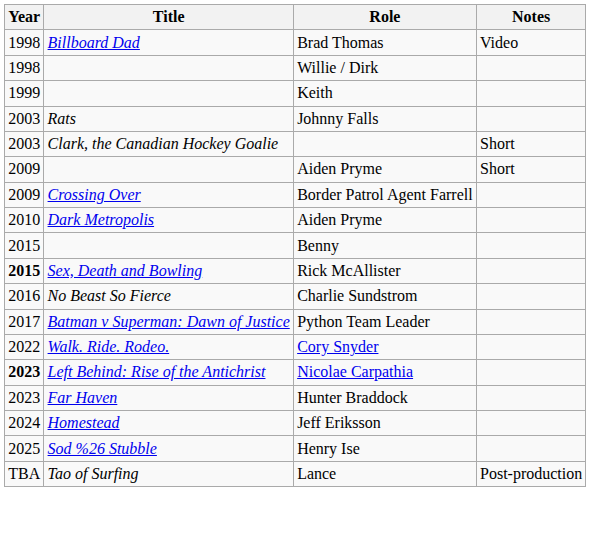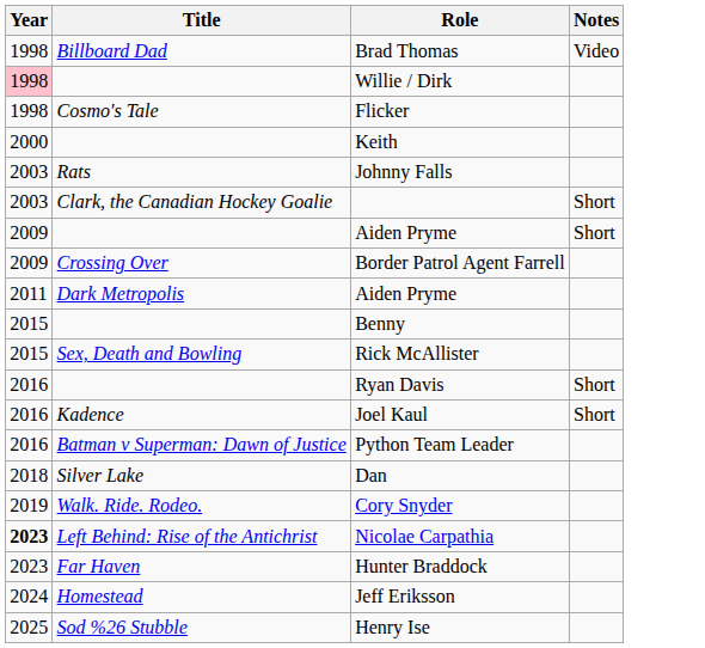 <table class="wikitable sortable">
 <tr>
 <th>Year</th>
 <th>Title</th>
 <th>Role</th>
 <th class="unsortable">Notes</th>
 </tr>
 <tr>
 <td>1998</td>
 <td><em><a href='#'>Billboard Dad</a></em></td>
 <td>Brad Thomas</td>
 <td>Video</td>
 </tr>
 <tr>
-<td>1998</td>
+<td style="background: pink;">1998</td>
 <td><em></em></td>
 <td>Willie / Dirk</td>
 <td></td>
 </tr>
 <tr>
-<td>1999</td>
+<td>1998</td>
+<td><em>Cosmo's Tale</em></td>
+<td>Flicker</td>
+<td></td>
+</tr>
+<tr>
+<td>2000</td>
 <td><em></em></td>
 <td>Keith</td>
 <td></td>
 </tr>
 <tr>
 <td>2003</td>
 <td><em>Rats</em></td>
 <td>Johnny Falls</td>
 <td></td>
 </tr>
 <tr>
 <td>2003</td>
 <td><em>Clark, the Canadian Hockey Goalie</em></td>
 <td></td>
 <td>Short</td>
 </tr>
 <tr>
 <td>2009</td>
 <td><em></em></td>
 <td>Aiden Pryme</td>
 <td>Short</td>
 </tr>
 <tr>
 <td>2009</td>
 <td><em><a href='#'>Crossing Over</a></em></td>
 <td>Border Patrol Agent Farrell</td>
 <td></td>
 </tr>
 <tr>
-<td>2010</td>
+<td>2011</td>
 <td><em><a href='#'>Dark Metropolis</a></em></td>
 <td>Aiden Pryme</td>
 <td></td>
 </tr>
 <tr>
 <td>2015</td>
 <td><em></em></td>
 <td>Benny</td>
 <td></td>
 </tr>
 <tr>
-<td><strong>2015</strong></td>
+<td>2015</td>
 <td><em><a href='#'>Sex, Death and Bowling</a></em></td>
 <td>Rick McAllister</td>
 <td></td>
 </tr>
 <tr>
 <td>2016</td>
-<td><em>No Beast So Fierce</em></td>
-<td>Charlie Sundstrom</td>
-<td></td>
+<td><em></em></td>
+<td>Ryan Davis</td>
+<td>Short</td>
 </tr>
 <tr>
-<td>2017</td>
+<td>2016</td>
+<td><em>Kadence</em></td>
+<td>Joel Kaul</td>
+<td>Short</td>
+</tr>
+<tr>
+<td>2016</td>
 <td><em><a href='#'>Batman v Superman: Dawn of Justice</a></em></td>
 <td>Python Team Leader</td>
 <td></td>
 </tr>
 <tr>
-<td>2022</td>
+<td>2018</td>
+<td><em>Silver Lake</em></td>
+<td>Dan</td>
+<td></td>
+</tr>
+<tr>
+<td>2019</td>
 <td><em><a href='#'>Walk. Ride. Rodeo.</a></em></td>
 <td><a href='#'>Cory Snyder</a></td>
 <td></td>
 </tr>
 <tr>
 <td><strong>2023</strong></td>
 <td><em><a href='#'>Left Behind: Rise of the Antichrist</a></em></td>
 <td><a href='#'>Nicolae Carpathia</a></td>
 <td></td>
 </tr>
 <tr>
 <td>2023</td>
 <td><em><a href='#'>Far Haven</a></em></td>
 <td>Hunter Braddock</td>
 <td></td>
 </tr>
 <tr>
 <td>2024</td>
 <td><em><a href='#'>Homestead</a></em></td>
 <td>Jeff Eriksson</td>
 <td></td>
 </tr>
 <tr>
 <td>2025</td>
 <td><em><a href='#'>Sod %26 Stubble</a></em></td>
 <td>Henry Ise</td>
 </tr>
-<tr>
-<td>TBA</td>
-<td><em>Tao of Surfing</em></td>
-<td>Lance</td>
-<td>Post-production</td>
-</tr>
 </table>
